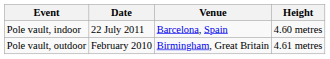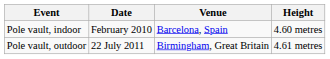 <table class="wikitable">
 <tr>
 <th>Event</th>
 <th>Date</th>
 <th>Venue</th>
 <th>Height</th>
 </tr>
 <tr>
 <td>Pole vault, indoor</td>
-<td>22 July 2011</td>
+<td>February 2010</td>
 <td><a href='#'>Barcelona</a>, <a href='#'>Spain</a></td>
 <td>4.60 metres</td>
 </tr>
 <tr>
 <td>Pole vault, outdoor</td>
-<td>February 2010</td>
+<td>22 July 2011</td>
 <td><a href='#'>Birmingham</a>, Great Britain</td>
 <td>4.61 metres</td>
 </tr>
 </table>
